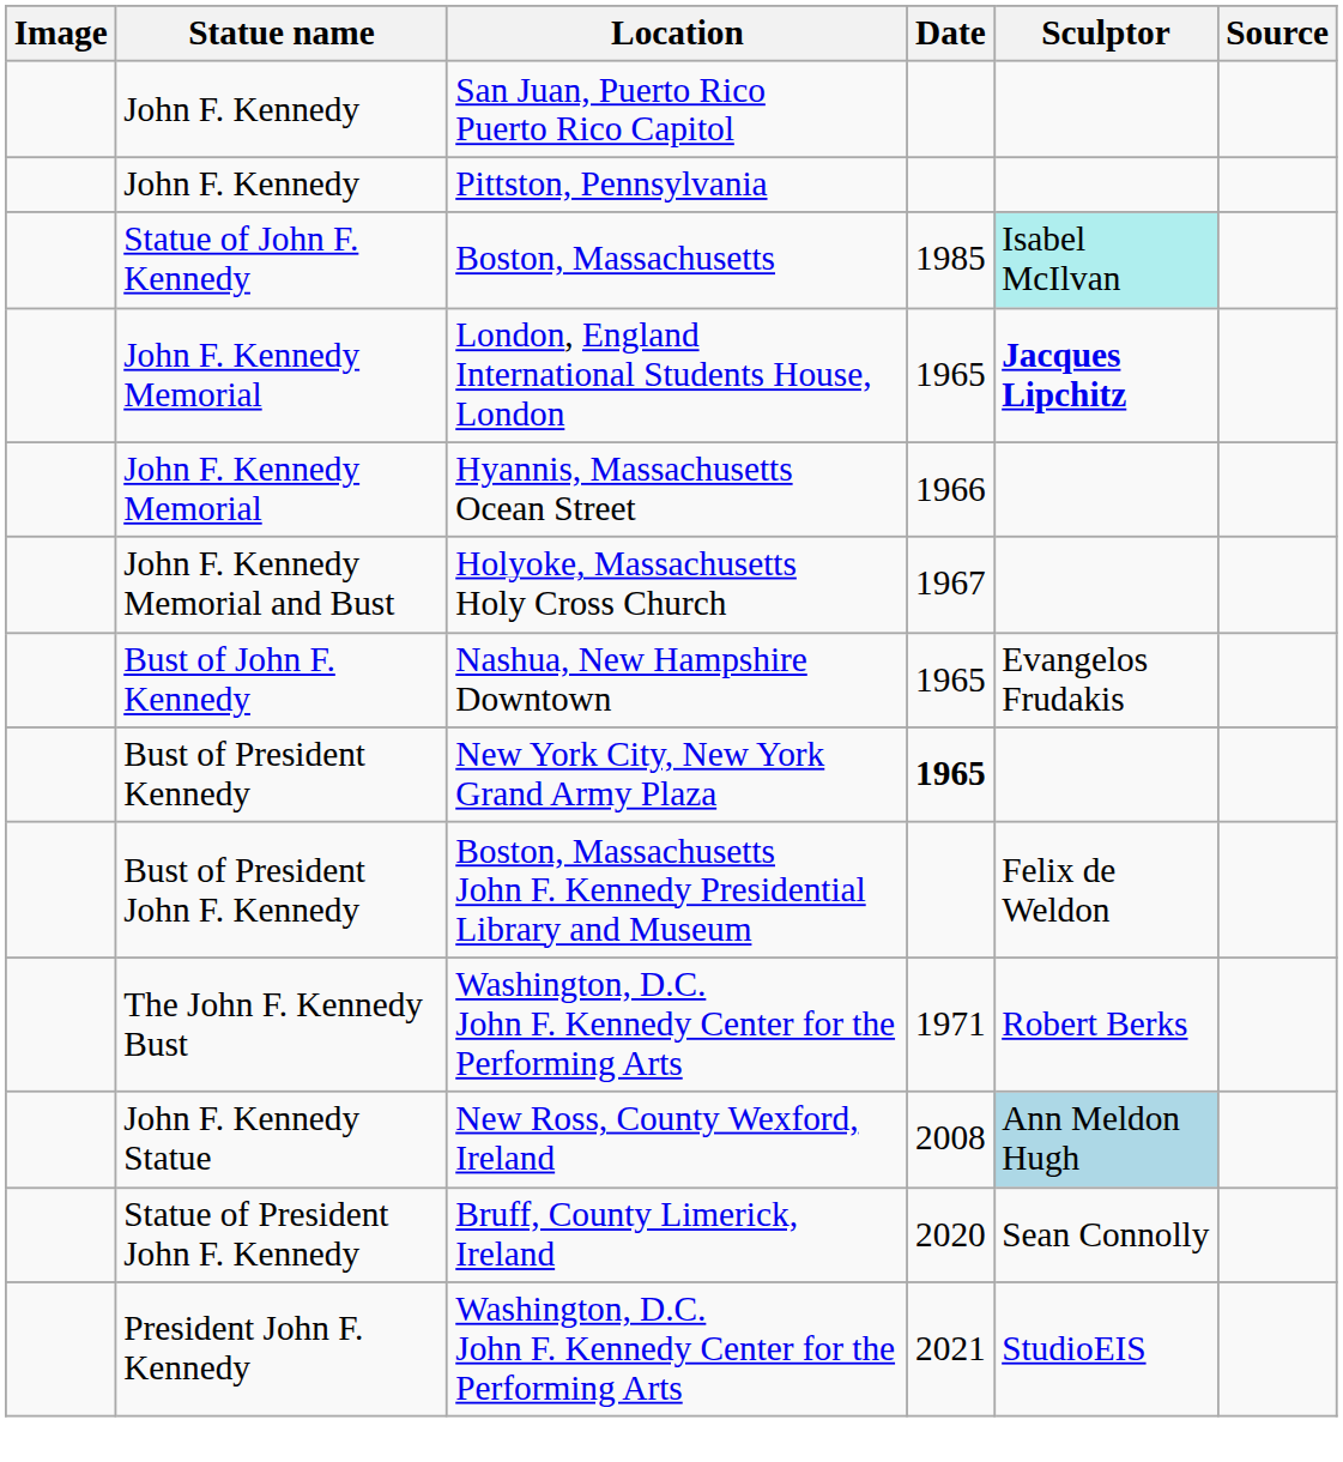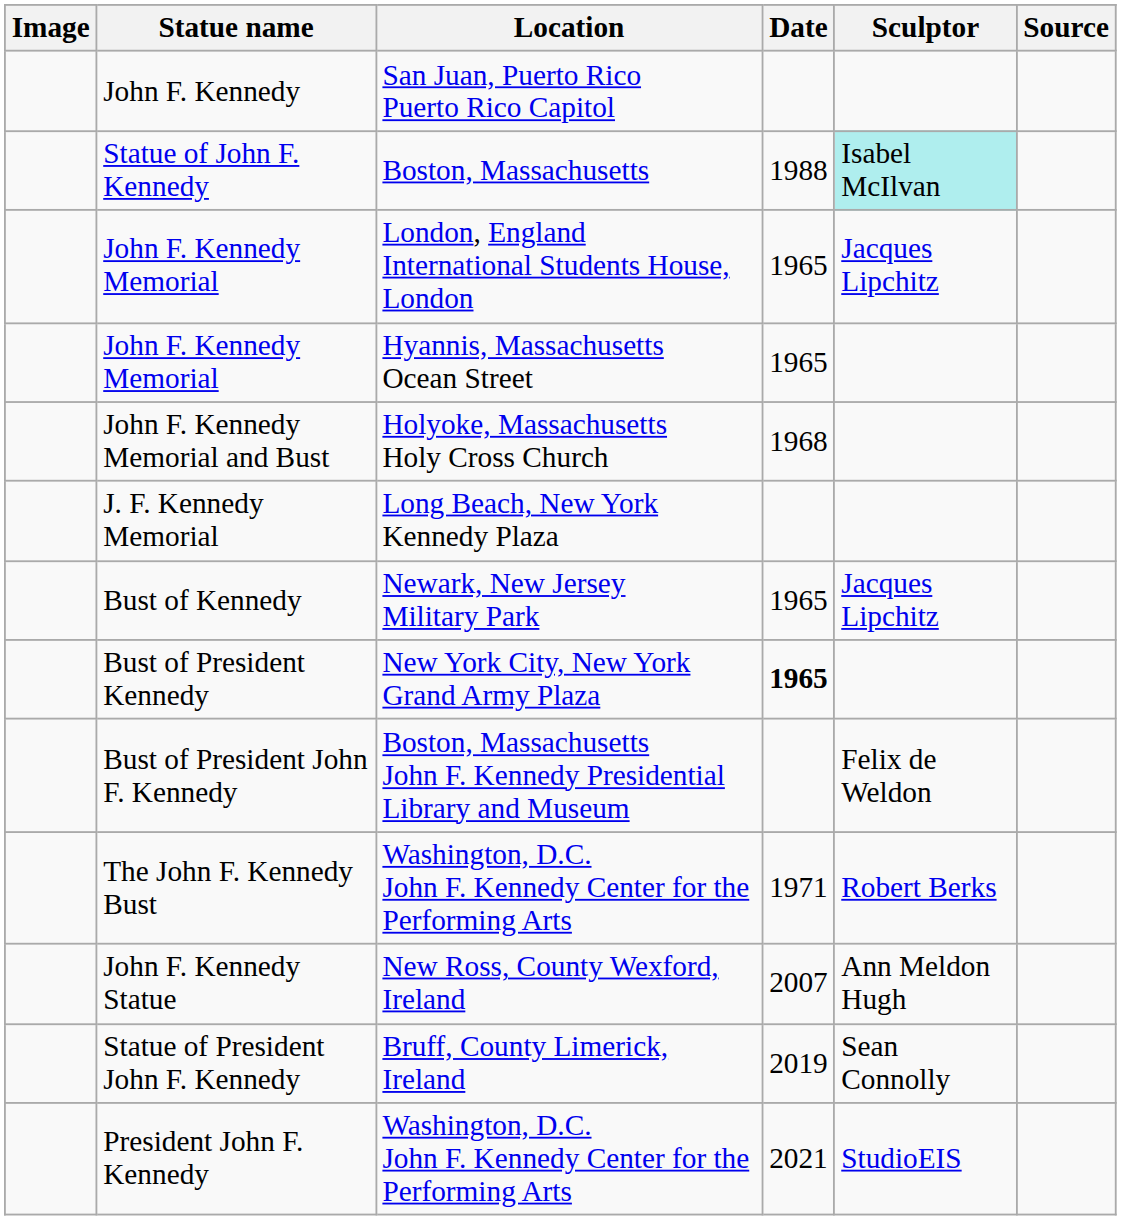 <table class="wikitable sortable">
 <tr>
 <th scope="col" class="unsortable">Image</th>
 <th scope="col">Statue name</th>
 <th scope="col">Location</th>
 <th scope="col">Date</th>
 <th scope="col">Sculptor</th>
 <th scope="col" class="unsortable">Source</th>
 </tr>
 <tr>
 <td></td>
 <td>John F. Kennedy</td>
 <td><a href='#'>San Juan, Puerto Rico</a><br><a href='#'>Puerto Rico Capitol</a></td>
 <td></td>
 <td></td>
 <td></td>
 </tr>
 <tr>
 <td></td>
-<td>John F. Kennedy</td>
-<td><a href='#'>Pittston, Pennsylvania</a><br></td>
-<td></td>
-<td></td>
-<td></td>
-</tr>
-<tr>
-<td></td>
 <td><a href='#'>Statue of John F. Kennedy</a></td>
 <td><a href='#'>Boston, Massachusetts</a></td>
-<td>1985</td>
+<td>1988</td>
 <td style="background: paleturquoise;">Isabel McIlvan</td>
 <td></td>
 </tr>
 <tr>
 <td></td>
 <td><a href='#'>John F. Kennedy Memorial</a></td>
 <td><a href='#'>London</a>, <a href='#'>England</a><br><a href='#'>International Students House, London</a></td>
 <td>1965</td>
-<td><strong><a href='#'>Jacques Lipchitz</a></strong></td>
+<td><a href='#'>Jacques Lipchitz</a></td>
 <td></td>
 </tr>
 <tr>
 <td></td>
 <td><a href='#'>John F. Kennedy Memorial</a></td>
 <td><a href='#'>Hyannis, Massachusetts</a><br>Ocean Street</td>
-<td>1966</td>
+<td>1965</td>
 <td></td>
 <td></td>
 </tr>
 <tr>
 <td></td>
 <td>John F. Kennedy Memorial and Bust</td>
 <td><a href='#'>Holyoke, Massachusetts</a><br>Holy Cross Church</td>
-<td>1967</td>
+<td>1968</td>
 <td></td>
 <td></td>
 </tr>
 <tr>
 <td></td>
-<td><a href='#'>Bust of John F. Kennedy</a></td>
-<td><a href='#'>Nashua, New Hampshire</a><br>Downtown</td>
+<td>J. F. Kennedy Memorial</td>
+<td><a href='#'>Long Beach, New York</a><br>Kennedy Plaza</td>
+<td></td>
+<td></td>
+<td></td>
+</tr>
+<tr>
+<td></td>
+<td>Bust of Kennedy</td>
+<td><a href='#'>Newark, New Jersey</a><br><a href='#'>Military Park</a></td>
 <td>1965</td>
-<td>Evangelos Frudakis</td>
+<td><a href='#'>Jacques Lipchitz</a></td>
 <td></td>
 </tr>
 <tr>
 <td></td>
 <td>Bust of President Kennedy</td>
 <td><a href='#'>New York City, New York</a><br><a href='#'>Grand Army Plaza</a></td>
 <td><strong>1965</strong></td>
 <td></td>
 <td></td>
 </tr>
 <tr>
 <td></td>
 <td>Bust of President John F. Kennedy</td>
 <td><a href='#'>Boston, Massachusetts</a><br><a href='#'>John F. Kennedy Presidential Library and Museum</a></td>
 <td></td>
 <td>Felix de Weldon</td>
 <td></td>
 </tr>
 <tr>
 <td></td>
 <td>The John F. Kennedy Bust</td>
 <td><a href='#'>Washington, D.C.</a><br><a href='#'>John F. Kennedy Center for the Performing Arts</a></td>
 <td>1971</td>
 <td><a href='#'>Robert Berks</a></td>
 <td></td>
 </tr>
 <tr>
 <td></td>
 <td>John F. Kennedy Statue</td>
 <td><a href='#'>New Ross, County Wexford, Ireland</a></td>
-<td>2008</td>
-<td style="background: lightblue;">Ann Meldon Hugh</td>
+<td>2007</td>
+<td>Ann Meldon Hugh</td>
 <td></td>
 </tr>
 <tr>
 <td></td>
 <td>Statue of President John F. Kennedy</td>
 <td><a href='#'>Bruff, County Limerick, Ireland</a></td>
-<td>2020</td>
+<td>2019</td>
 <td>Sean Connolly</td>
 <td></td>
 </tr>
 <tr>
 <td></td>
 <td>President John F. Kennedy</td>
 <td><a href='#'>Washington, D.C.</a><br><a href='#'>John F. Kennedy Center for the Performing Arts</a></td>
 <td>2021</td>
 <td><a href='#'>StudioEIS</a></td>
 <td></td>
 </tr>
 </table>
